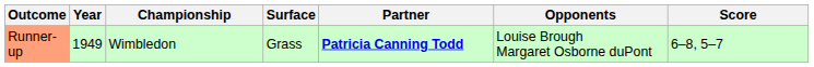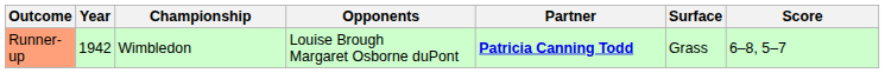 <table class="sortable wikitable">
 <tr>
 <th style="width:65px">Outcome</th>
 <th style="width:35px">Year</th>
 <th style="width:180px">Championship</th>
+<th style="width:200px">Opponents</th>
+<th style="width:200px">Partner</th>
 <th style="width:50px">Surface</th>
-<th style="width:200px">Partner</th>
-<th style="width:200px">Opponents</th>
 <th style="width:160px" class="unsortable">Score</th>
 </tr>
 <tr style="background:#cfc;">
 <td style="background:#ffa07a;">Runner-up</td>
-<td>1949</td>
+<td>1942</td>
 <td>Wimbledon</td>
+<td> Louise Brough<br> Margaret Osborne duPont</td>
+<td><strong> <a href='#'>Patricia Canning Todd</a></strong></td>
 <td>Grass</td>
-<td><strong> <a href='#'>Patricia Canning Todd</a></strong></td>
-<td> Louise Brough<br> Margaret Osborne duPont</td>
 <td>6–8, 5–7</td>
 </tr>
 </table>
